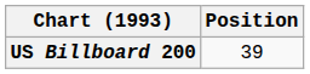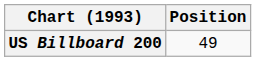 <table class="wikitable plainrowheaders" style="text-align:center">
 <tr>
 <th scope="col">Chart (1993)</th>
 <th scope="col">Position</th>
 </tr>
 <tr>
 <th scope="row">US <em>Billboard</em> 200</th>
-<td>39</td>
+<td>49</td>
 </tr>
 </table>
